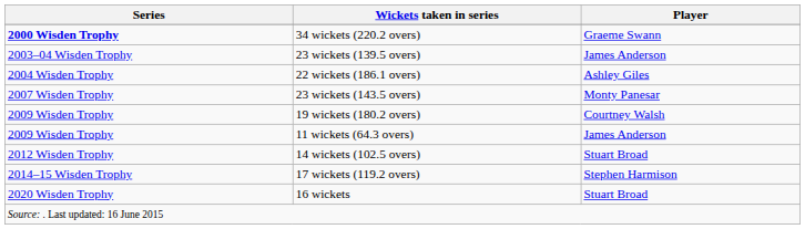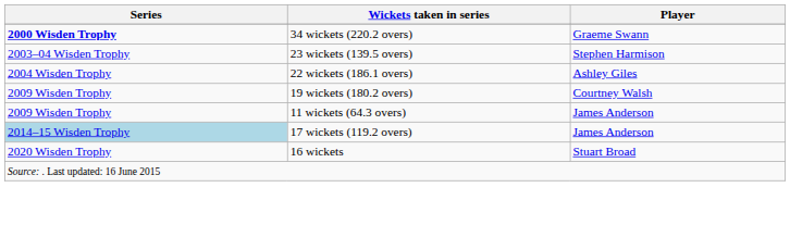 <table class="wikitable" width=80%>
 <tr>
 <th>Series</th>
 <th><a href='#'>Wickets</a> taken in series</th>
 <th>Player</th>
 </tr>
 <tr bgcolor=#efefef>
 </tr>
 <tr>
 <td><strong><a href='#'>2000 Wisden Trophy</a></strong></td>
 <td>34 wickets (220.2 overs)</td>
 <td> <a href='#'>Graeme Swann</a></td>
 </tr>
 <tr>
 <td><a href='#'>2003–04 Wisden Trophy</a></td>
 <td>23 wickets (139.5 overs)</td>
-<td> <a href='#'>James Anderson</a></td>
+<td> <a href='#'>Stephen Harmison</a></td>
 </tr>
 <tr>
 <td><a href='#'>2004 Wisden Trophy</a></td>
 <td>22 wickets (186.1 overs)</td>
 <td> <a href='#'>Ashley Giles</a></td>
-</tr>
-<tr>
-<td><a href='#'>2007 Wisden Trophy</a></td>
-<td>23 wickets (143.5 overs)</td>
-<td> <a href='#'>Monty Panesar</a></td>
 </tr>
 <tr>
 <td><a href='#'>2009 Wisden Trophy</a></td>
 <td>19 wickets (180.2 overs)</td>
 <td> <a href='#'>Courtney Walsh</a></td>
 </tr>
 <tr>
 <td><a href='#'>2009 Wisden Trophy</a></td>
 <td>11 wickets (64.3 overs)</td>
 <td> <a href='#'>James Anderson</a></td>
 </tr>
 <tr>
-<td><a href='#'>2012 Wisden Trophy</a></td>
-<td>14 wickets (102.5 overs)</td>
-<td> <a href='#'>Stuart Broad</a></td>
-</tr>
-<tr>
-<td><a href='#'>2014–15 Wisden Trophy</a></td>
+<td style="background: lightblue;"><a href='#'>2014–15 Wisden Trophy</a></td>
 <td>17 wickets (119.2 overs)</td>
-<td> <a href='#'>Stephen Harmison</a></td>
+<td> <a href='#'>James Anderson</a></td>
 </tr>
 <tr>
 <td><a href='#'>2020 Wisden Trophy</a></td>
 <td>16 wickets</td>
 <td> <a href='#'>Stuart Broad</a></td>
 </tr>
 <tr>
 <td colspan=3><small><em>Source: </em>. Last updated: 16 June 2015</small></td>
 </tr>
 </table>
